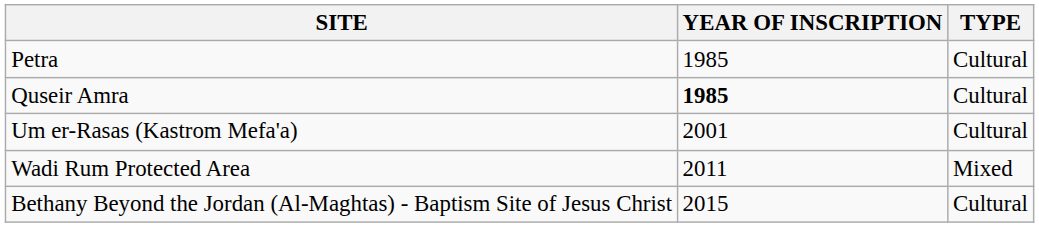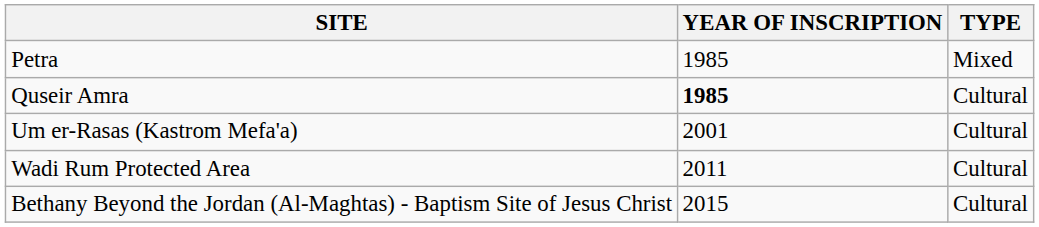 <table class="wikitable" style="margin:1em auto;">
 <tr>
 <th>SITE</th>
 <th>YEAR OF INSCRIPTION</th>
 <th>TYPE</th>
 </tr>
 <tr>
 <td>Petra</td>
 <td>1985</td>
-<td>Cultural</td>
+<td>Mixed</td>
 </tr>
 <tr>
 <td>Quseir Amra</td>
 <td><strong>1985</strong></td>
 <td>Cultural</td>
 </tr>
 <tr>
 <td>Um er-Rasas (Kastrom Mefa'a)</td>
 <td>2001</td>
 <td>Cultural</td>
 </tr>
 <tr>
 <td>Wadi Rum Protected Area</td>
 <td>2011</td>
-<td>Mixed</td>
+<td>Cultural</td>
 </tr>
 <tr>
 <td>Bethany Beyond the Jordan (Al-Maghtas) - Baptism Site of Jesus Christ</td>
 <td>2015</td>
 <td>Cultural</td>
 </tr>
 </table>
